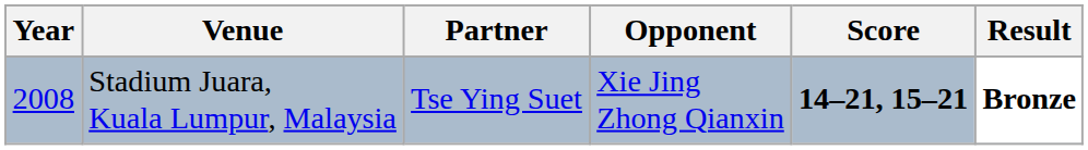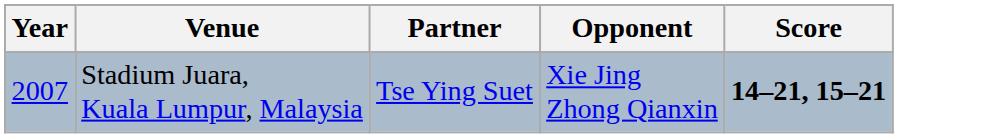 <table class="sortable wikitable" style="font-size: 90%;">
 <tr>
 <th>Year</th>
 <th>Venue</th>
 <th>Partner</th>
 <th>Opponent</th>
 <th>Score</th>
-<th>Result</th>
 </tr>
 <tr style="background:#AABBCC">
-<td align="center"><a href='#'>2008</a></td>
+<td align="center"><a href='#'>2007</a></td>
 <td align="left">Stadium Juara,<br><a href='#'>Kuala Lumpur</a>, <a href='#'>Malaysia</a></td>
 <td align="left"> <a href='#'>Tse Ying Suet</a></td>
 <td align="left"> <a href='#'>Xie Jing</a> <br>  <a href='#'>Zhong Qianxin</a></td>
 <td align="left"><strong>14–21, 15–21</strong></td>
-<td style="text-align:left; background:white"> <strong>Bronze</strong></td>
 </tr>
 </table>
